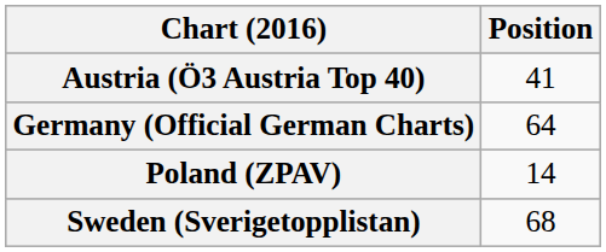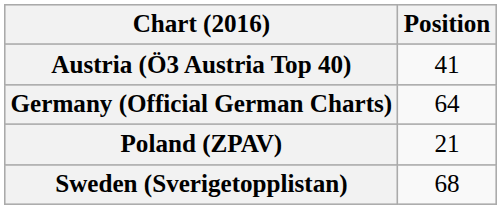 <table class="wikitable plainrowheaders" style="text-align:center">
 <tr>
 <th scope="col">Chart (2016)</th>
 <th scope="col">Position</th>
 </tr>
 <tr>
 <th scope="row">Austria (Ö3 Austria Top 40)</th>
 <td>41</td>
 </tr>
 <tr>
 <th scope="row">Germany (Official German Charts)</th>
 <td>64</td>
 </tr>
 <tr>
 <th scope="row">Poland (ZPAV)</th>
-<td>14</td>
+<td>21</td>
 </tr>
 <tr>
 <th scope="row">Sweden (Sverigetopplistan)</th>
 <td>68</td>
 </tr>
 </table>
